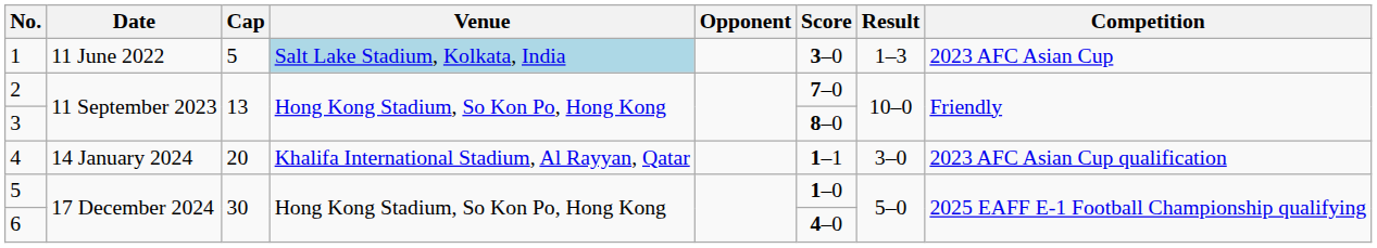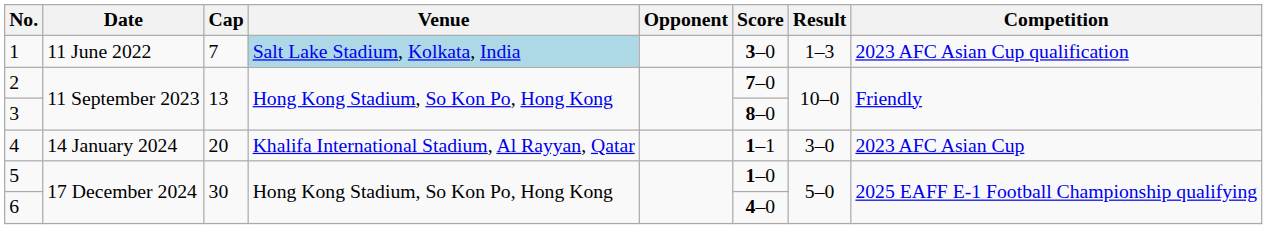 <table class="wikitable sortable plainrowheaders">
 <tr>
 <th scope=col>No.</th>
 <th scope=col data-sort-type=date>Date</th>
 <th scope=col>Cap</th>
 <th scope=col>Venue</th>
 <th scope=col>Opponent</th>
 <th scope=col>Score</th>
 <th scope=col>Result</th>
 <th scope=col>Competition</th>
 </tr>
 <tr>
 <td scope="row">1</td>
 <td>11 June 2022</td>
-<td>5</td>
+<td>7</td>
 <td style="background: lightblue;"><a href='#'>Salt Lake Stadium</a>, <a href='#'>Kolkata</a>, <a href='#'>India</a></td>
 <td></td>
 <td align=center><strong>3</strong>–0</td>
 <td align=center>1–3</td>
-<td><a href='#'>2023 AFC Asian Cup</a></td>
+<td><a href='#'>2023 AFC Asian Cup qualification</a></td>
 </tr>
 <tr>
 <td scope="row">2</td>
 <td rowspan=2>11 September 2023</td>
 <td rowspan=2>13</td>
 <td rowspan=2><a href='#'>Hong Kong Stadium</a>, <a href='#'>So Kon Po</a>, <a href='#'>Hong Kong</a></td>
 <td rowspan=2></td>
 <td align=center><strong>7</strong>–0</td>
 <td rowspan=2 align=center>10–0</td>
 <td rowspan=2><a href='#'>Friendly</a></td>
 </tr>
 <tr>
 <td scope="row">3</td>
 <td align=center><strong>8</strong>–0</td>
 </tr>
 <tr>
 <td scope="row">4</td>
 <td>14 January 2024</td>
 <td>20</td>
 <td><a href='#'>Khalifa International Stadium</a>, <a href='#'>Al Rayyan</a>, <a href='#'>Qatar</a></td>
 <td></td>
 <td align=center><strong>1</strong>–1</td>
 <td align=center>3–0</td>
-<td><a href='#'>2023 AFC Asian Cup qualification</a></td>
+<td><a href='#'>2023 AFC Asian Cup</a></td>
 </tr>
 <tr>
 <td scope="row">5</td>
 <td rowspan=2>17 December 2024</td>
 <td rowspan=2>30</td>
 <td rowspan=2>Hong Kong Stadium, So Kon Po, Hong Kong</td>
 <td rowspan=2></td>
 <td align="center"><strong>1</strong>–0</td>
 <td rowspan=2 align="center">5–0</td>
 <td rowspan=2><a href='#'>2025 EAFF E-1 Football Championship qualifying</a></td>
 </tr>
 <tr>
 <td scope="row">6</td>
 <td align=center><strong>4</strong>–0</td>
 </tr>
 </table>
